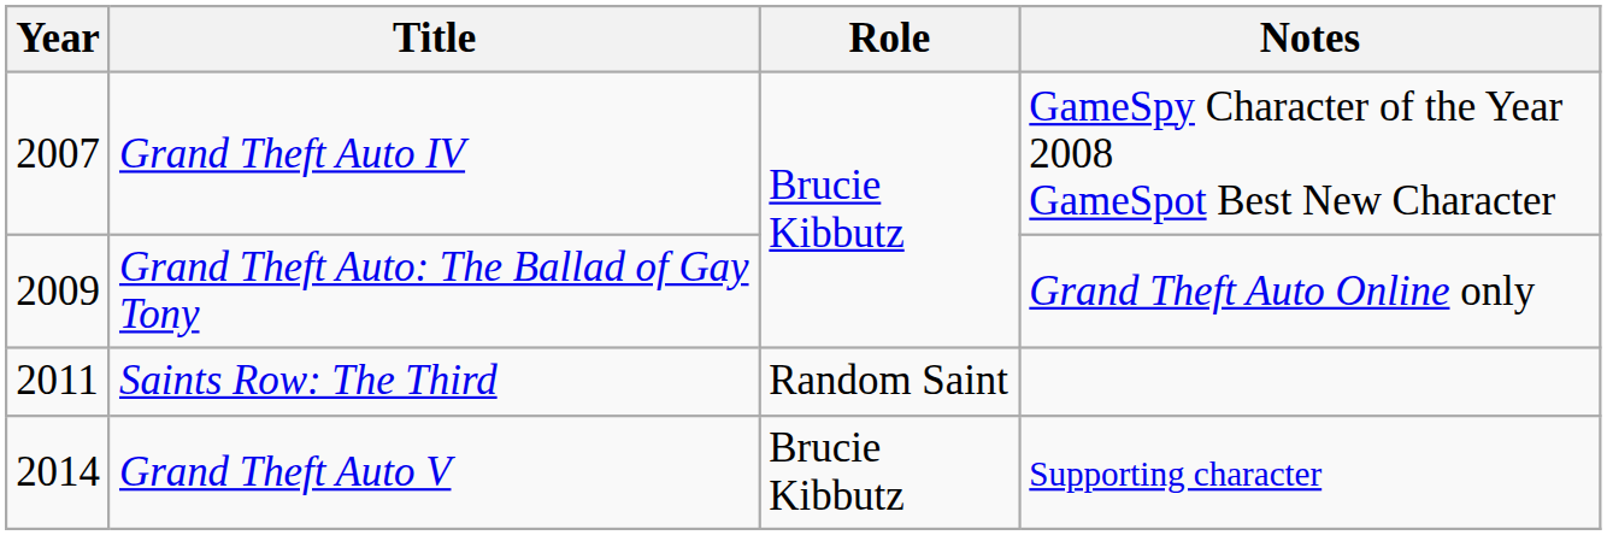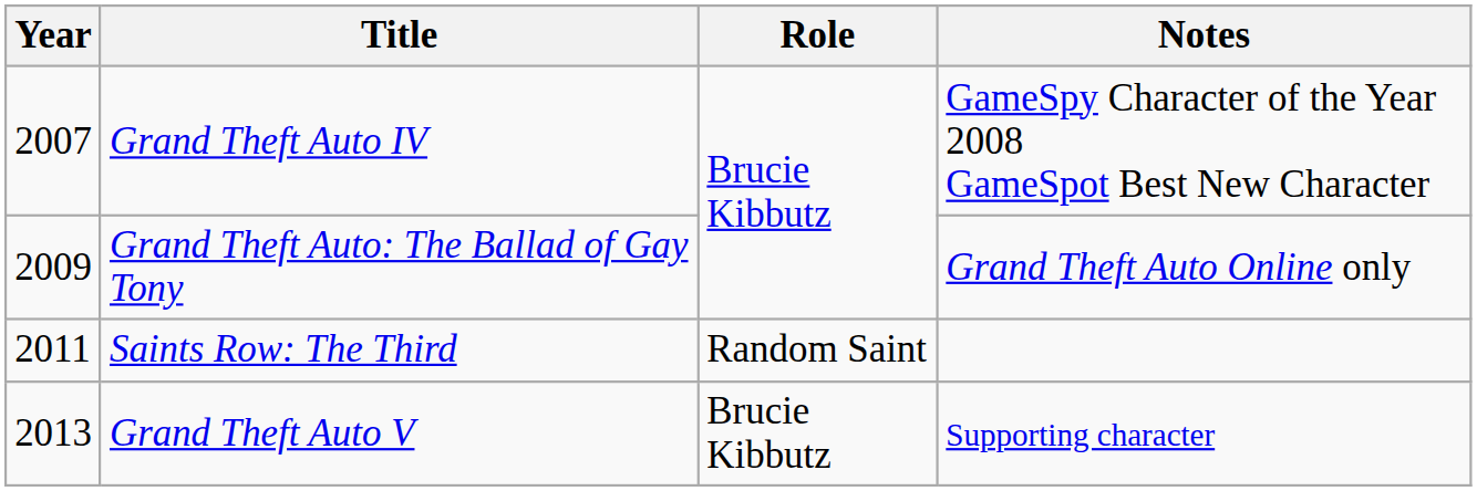 <table class="wikitable sortable">
 <tr>
 <th>Year</th>
 <th>Title</th>
 <th>Role</th>
 <th class="unsortable">Notes</th>
 </tr>
 <tr>
 <td>2007</td>
 <td><em><a href='#'>Grand Theft Auto IV</a></em></td>
 <td rowspan="2"><a href='#'>Brucie Kibbutz</a></td>
 <td><a href='#'>GameSpy</a> Character of the Year 2008<br><a href='#'>GameSpot</a> Best New Character</td>
 </tr>
 <tr>
 <td>2009</td>
 <td><em><a href='#'>Grand Theft Auto: The Ballad of Gay Tony</a></em></td>
 <td><em><a href='#'>Grand Theft Auto Online</a></em> only</td>
 </tr>
 <tr>
 <td>2011</td>
 <td><em><a href='#'>Saints Row: The Third</a></em></td>
 <td>Random Saint</td>
 <td></td>
 </tr>
 <tr>
-<td>2014</td>
+<td>2013</td>
 <td><em><a href='#'>Grand Theft Auto V</a></em></td>
 <td>Brucie Kibbutz</td>
 <td><small><a href='#'>Supporting character</a></small></td>
 </tr>
 </table>
